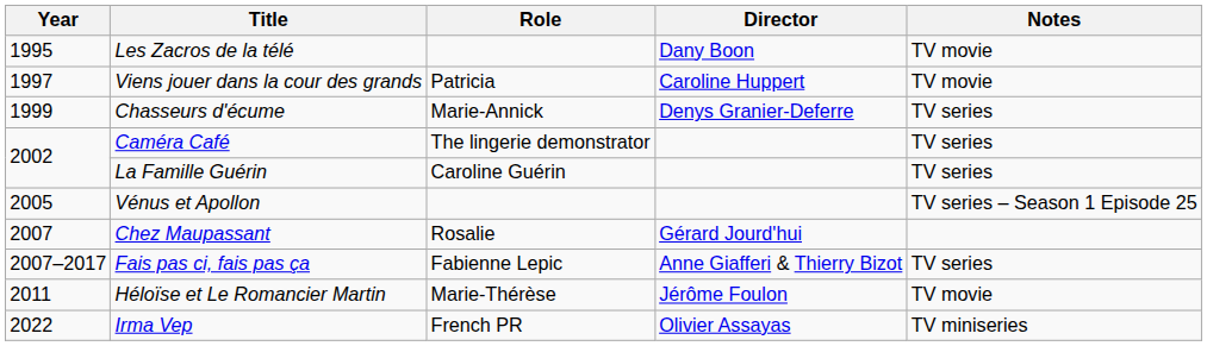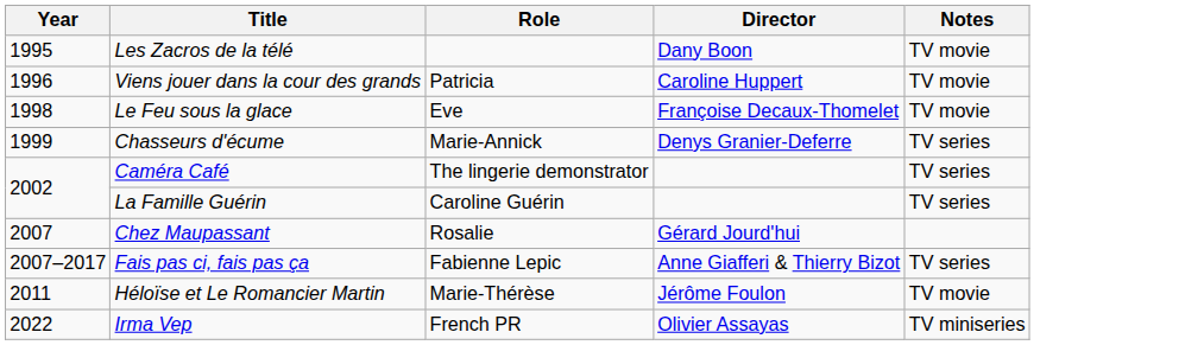 <table class="wikitable sortable">
 <tr>
 <th>Year</th>
 <th>Title</th>
 <th>Role</th>
 <th>Director</th>
 <th class=unsortable>Notes</th>
 </tr>
 <tr>
 <td>1995</td>
 <td><em>Les Zacros de la télé</em></td>
 <td></td>
 <td><a href='#'>Dany Boon</a></td>
 <td>TV movie</td>
 </tr>
 <tr>
-<td>1997</td>
+<td>1996</td>
 <td><em>Viens jouer dans la cour des grands </em></td>
 <td>Patricia</td>
 <td><a href='#'>Caroline Huppert</a></td>
+<td>TV movie</td>
+</tr>
+<tr>
+<td>1998</td>
+<td><em>Le Feu sous la glace</em></td>
+<td>Eve</td>
+<td><a href='#'>Françoise Decaux-Thomelet</a></td>
 <td>TV movie</td>
 </tr>
 <tr>
 <td>1999</td>
 <td><em>Chasseurs d'écume</em></td>
 <td>Marie-Annick</td>
 <td><a href='#'>Denys Granier-Deferre</a></td>
 <td>TV series</td>
 </tr>
 <tr>
 <td rowspan=2>2002</td>
 <td><em><a href='#'>Caméra Café</a></em></td>
 <td>The lingerie demonstrator</td>
 <td></td>
 <td>TV series</td>
 </tr>
 <tr>
 <td><em>La Famille Guérin</em></td>
 <td>Caroline Guérin</td>
 <td></td>
 <td>TV series</td>
-</tr>
-<tr>
-<td>2005</td>
-<td><em>Vénus et Apollon</em></td>
-<td></td>
-<td></td>
-<td>TV series – Season 1 Episode 25</td>
 </tr>
 <tr>
 <td>2007</td>
 <td><em><a href='#'>Chez Maupassant</a></em></td>
 <td>Rosalie</td>
 <td><a href='#'>Gérard Jourd'hui</a></td>
 <td></td>
 </tr>
 <tr>
 <td>2007–2017</td>
 <td><em><a href='#'>Fais pas ci, fais pas ça</a></em></td>
 <td>Fabienne Lepic</td>
 <td><a href='#'>Anne Giafferi</a> & <a href='#'>Thierry Bizot</a></td>
 <td>TV series</td>
 </tr>
 <tr>
 <td>2011</td>
 <td><em>Héloïse et Le Romancier Martin</em></td>
 <td>Marie-Thérèse</td>
 <td><a href='#'>Jérôme Foulon</a></td>
 <td>TV movie</td>
 </tr>
 <tr>
 <td>2022</td>
 <td><em><a href='#'>Irma Vep</a></em></td>
 <td>French PR</td>
 <td><a href='#'>Olivier Assayas</a></td>
 <td>TV miniseries</td>
 </tr>
 </table>
